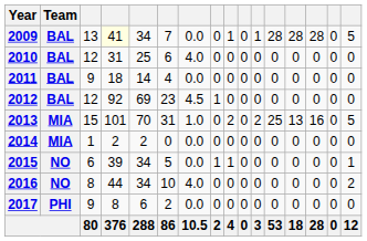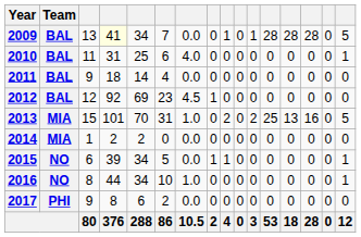 <table class="wikitable sortable" style="text-align:center">
 <tr>
 <th>Year</th>
 <th>Team</th>
 <th></th>
 <th></th>
 <th></th>
 <th></th>
 <th></th>
 <th></th>
 <th></th>
 <th></th>
 <th></th>
 <th></th>
 <th></th>
 <th></th>
 <th></th>
 <th></th>
 </tr>
 <tr>
 <th><a href='#'>2009</a></th>
 <th><a href='#'>BAL</a></th>
 <td>13</td>
 <td style="background: lightyellow;">41</td>
 <td>34</td>
 <td>7</td>
 <td>0.0</td>
 <td>0</td>
 <td>1</td>
 <td>0</td>
 <td>1</td>
 <td>28</td>
 <td>28</td>
 <td>28</td>
 <td>0</td>
 <td>5</td>
 </tr>
 <tr>
 <th><a href='#'>2010</a></th>
 <th><a href='#'>BAL</a></th>
-<td>12</td>
+<td>11</td>
 <td>31</td>
 <td>25</td>
 <td>6</td>
 <td>4.0</td>
 <td>0</td>
 <td>0</td>
 <td>0</td>
 <td>0</td>
 <td>0</td>
 <td>0</td>
 <td>0</td>
 <td>0</td>
-<td>0</td>
+<td>1</td>
 </tr>
 <tr>
 <th><a href='#'>2011</a></th>
 <th><a href='#'>BAL</a></th>
 <td>9</td>
 <td>18</td>
 <td>14</td>
 <td>4</td>
 <td>0.0</td>
 <td>0</td>
 <td>0</td>
 <td>0</td>
 <td>0</td>
 <td>0</td>
 <td>0</td>
 <td>0</td>
 <td>0</td>
 <td>0</td>
 </tr>
 <tr>
 <th><a href='#'>2012</a></th>
 <th><a href='#'>BAL</a></th>
 <td>12</td>
 <td>92</td>
 <td>69</td>
 <td>23</td>
 <td>4.5</td>
 <td>1</td>
 <td>0</td>
 <td>0</td>
 <td>0</td>
 <td>0</td>
 <td>0</td>
 <td>0</td>
 <td>0</td>
 <td>0</td>
 </tr>
 <tr>
 <th><a href='#'>2013</a></th>
 <th><a href='#'>MIA</a></th>
 <td>15</td>
 <td>101</td>
 <td>70</td>
 <td>31</td>
 <td>1.0</td>
 <td>0</td>
 <td>2</td>
 <td>0</td>
 <td>2</td>
 <td>25</td>
 <td>13</td>
 <td>16</td>
 <td>0</td>
 <td>5</td>
 </tr>
 <tr>
 <th><a href='#'>2014</a></th>
 <th><a href='#'>MIA</a></th>
 <td>1</td>
 <td>2</td>
 <td>2</td>
 <td>0</td>
 <td>0.0</td>
 <td>0</td>
 <td>0</td>
 <td>0</td>
 <td>0</td>
 <td>0</td>
 <td>0</td>
 <td>0</td>
 <td>0</td>
 <td>0</td>
 </tr>
 <tr>
 <th><a href='#'>2015</a></th>
 <th><a href='#'>NO</a></th>
 <td>6</td>
 <td>39</td>
 <td>34</td>
 <td>5</td>
 <td>0.0</td>
 <td>1</td>
 <td>1</td>
 <td>0</td>
 <td>0</td>
 <td>0</td>
 <td>0</td>
 <td>0</td>
 <td>0</td>
 <td>1</td>
 </tr>
 <tr>
 <th><a href='#'>2016</a></th>
 <th><a href='#'>NO</a></th>
 <td>8</td>
 <td>44</td>
 <td>34</td>
 <td>10</td>
-<td>4.0</td>
+<td>1.0</td>
 <td>0</td>
 <td>0</td>
 <td>0</td>
 <td>0</td>
 <td>0</td>
 <td>0</td>
 <td>0</td>
 <td>0</td>
-<td>2</td>
+<td>1</td>
 </tr>
 <tr>
 <th><a href='#'>2017</a></th>
 <th><a href='#'>PHI</a></th>
 <td>9</td>
 <td>8</td>
 <td>6</td>
 <td>2</td>
 <td>0.0</td>
 <td>0</td>
 <td>0</td>
 <td>0</td>
 <td>0</td>
 <td>0</td>
 <td>0</td>
 <td>0</td>
 <td>0</td>
 <td>0</td>
 </tr>
 <tr>
 <th colspan="2"></th>
 <th>80</th>
 <th>376</th>
 <th>288</th>
 <th>86</th>
 <th>10.5</th>
 <th>2</th>
 <th>4</th>
 <th>0</th>
 <th>3</th>
 <th>53</th>
 <th>18</th>
 <th>28</th>
 <th>0</th>
 <th>12</th>
 </tr>
 </table>
